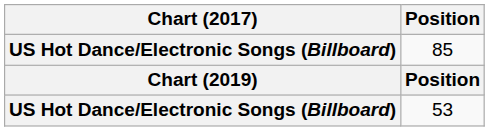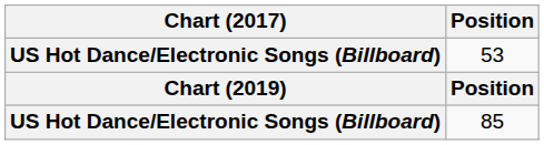 <table class="wikitable plainrowheaders" style="text-align:center">
 <tr>
 <th scope="col">Chart (2017)</th>
 <th scope="col">Position</th>
 </tr>
 <tr>
 <th scope="row">US Hot Dance/Electronic Songs (<em>Billboard</em>)</th>
-<td>85</td>
+<td>53</td>
 </tr>
 <tr>
 <th scope="col">Chart (2019)</th>
 <th scope="col">Position</th>
 </tr>
 <tr>
 <th scope="row">US Hot Dance/Electronic Songs (<em>Billboard</em>)</th>
-<td>53</td>
+<td>85</td>
 </tr>
 </table>
